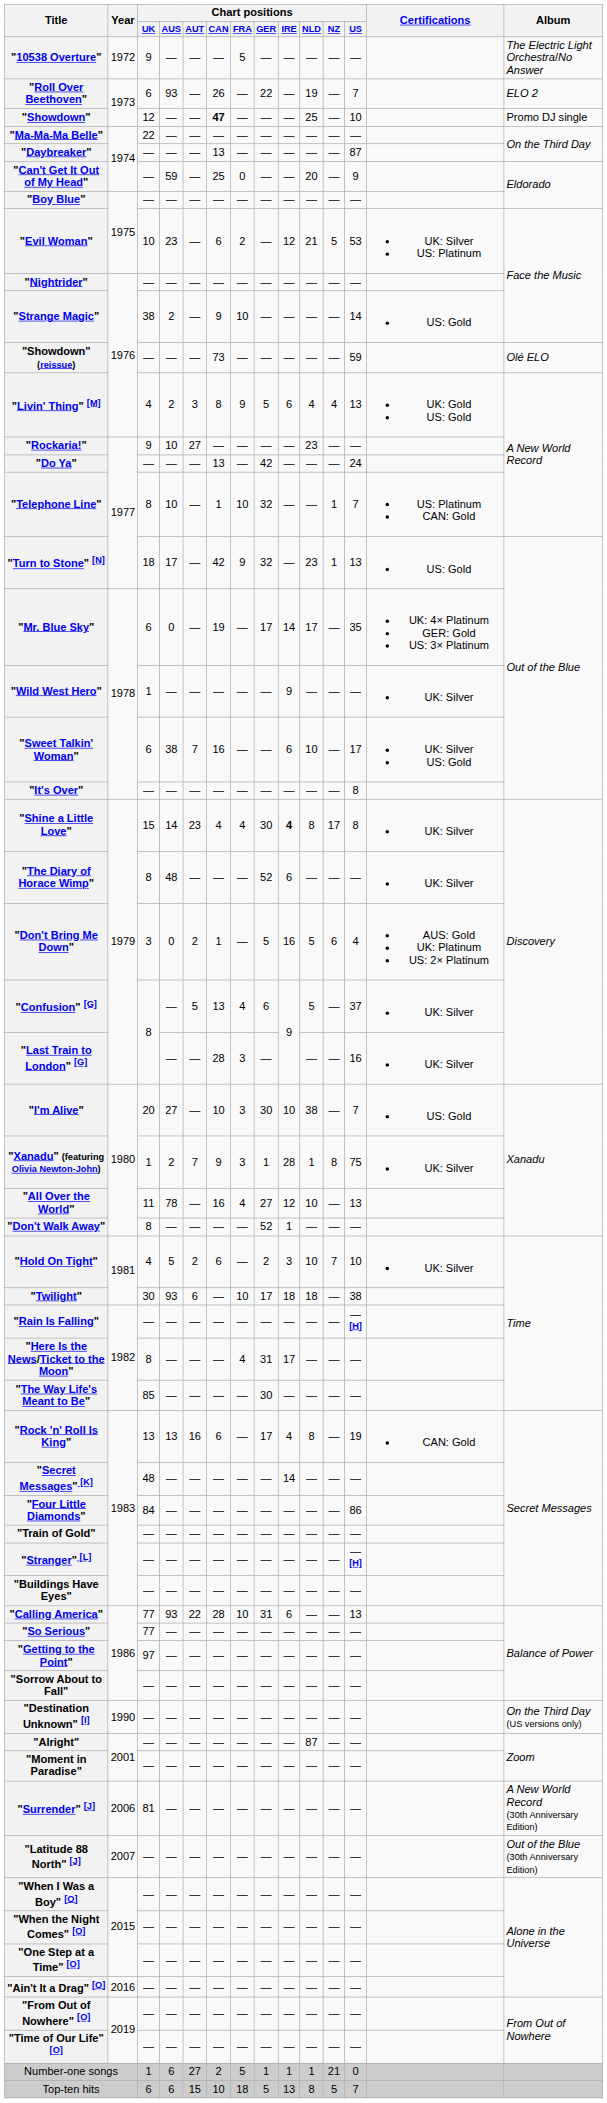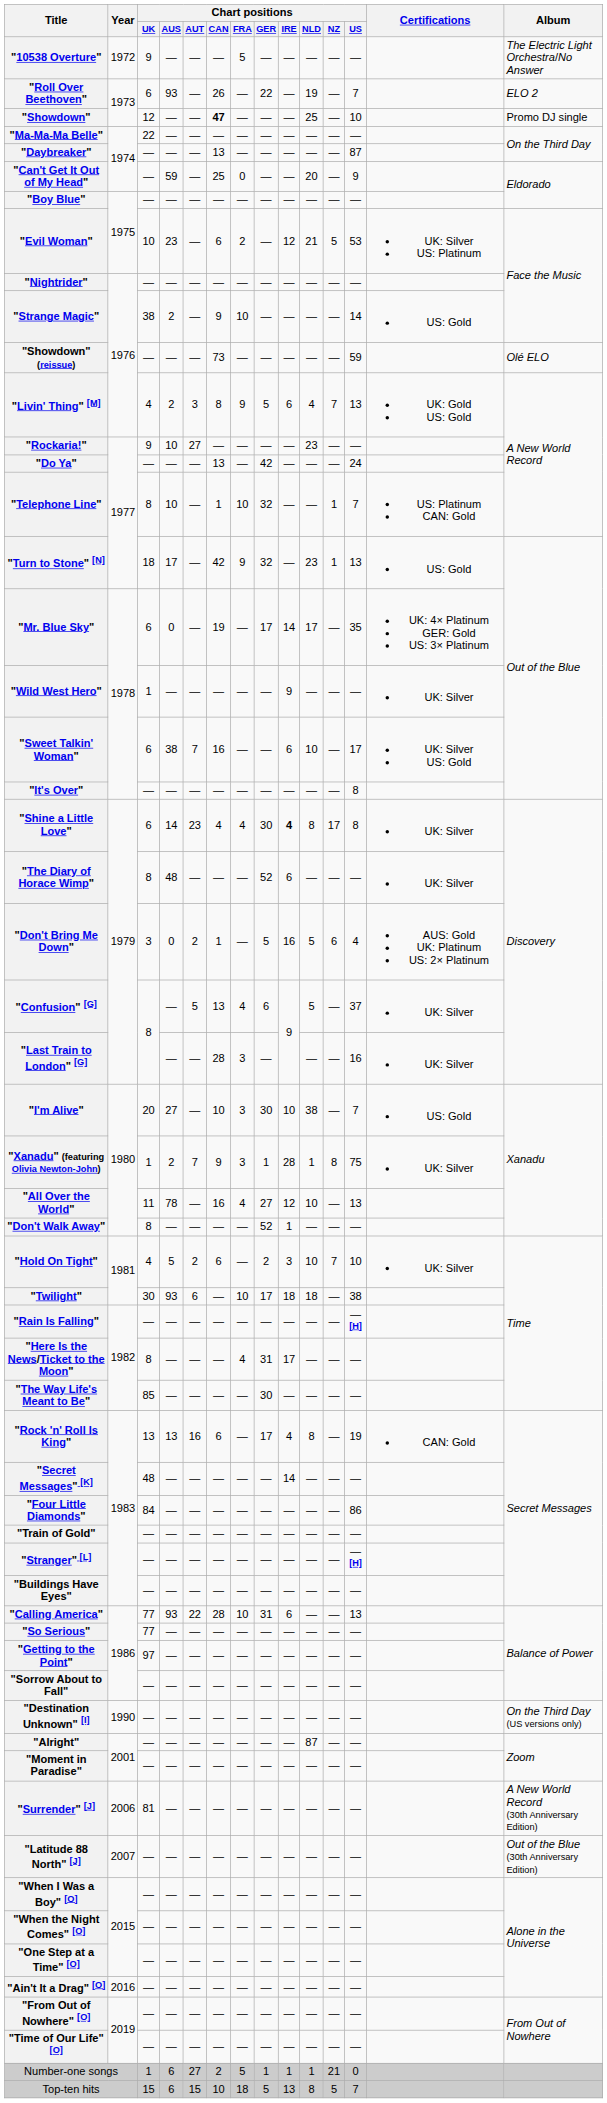 <table class="wikitable plainrowheaders" style=text-align:center;>
 <tr>
 <th rowspan="2">Title</th>
 <th rowspan="2">Year</th>
 <th colspan="10">Chart positions</th>
 <th scope="col" rowspan="2" style="width:12em;"><a href='#'>Certifications</a></th>
 <th rowspan="2">Album</th>
 </tr>
 <tr style="font-size:smaller;">
 <th style="width:25px;"><a href='#'>UK</a><br></th>
 <th style="width:25px;"><a href='#'>AUS</a><br></th>
 <th style="width:25px;"><a href='#'>AUT</a><br></th>
 <th style="width:25px;"><a href='#'>CAN</a><br></th>
 <th style="width:25px;"><a href='#'>FRA</a><br></th>
 <th style="width:25px;"><a href='#'>GER</a><br></th>
 <th style="width:25px;"><a href='#'>IRE</a><br></th>
 <th style="width:25px;"><a href='#'>NLD</a><br></th>
 <th style="width:25px;"><a href='#'>NZ</a><br></th>
 <th style="width:25px;"><a href='#'>US</a><br></th>
 </tr>
 <tr>
 <th scope="row">"<a href='#'>10538 Overture</a>"</th>
 <td>1972</td>
 <td>9</td>
 <td>—</td>
 <td>—</td>
 <td>—</td>
 <td>5</td>
 <td>—</td>
 <td>—</td>
 <td>—</td>
 <td>—</td>
 <td>—</td>
 <td></td>
 <td align="left"><em>The Electric Light Orchestra</em>/<em>No Answer</em></td>
 </tr>
 <tr>
 <th scope="row">"<a href='#'>Roll Over Beethoven</a>"</th>
 <td rowspan="2">1973</td>
 <td>6</td>
 <td>93</td>
 <td>—</td>
 <td>26</td>
 <td>—</td>
 <td>22</td>
 <td>—</td>
 <td>19</td>
 <td>—</td>
 <td>7</td>
 <td></td>
 <td align="left"><em>ELO 2</em></td>
 </tr>
 <tr>
 <th scope="row">"<a href='#'>Showdown</a>"</th>
 <td>12</td>
 <td>—</td>
 <td>—</td>
 <td><strong>47</strong></td>
 <td>—</td>
 <td>—</td>
 <td>—</td>
 <td>25</td>
 <td>—</td>
 <td>10</td>
 <td></td>
 <td style="text-align:left;">Promo DJ single</td>
 </tr>
 <tr>
 <th scope="row">"<a href='#'>Ma-Ma-Ma Belle</a>"</th>
 <td rowspan="3">1974</td>
 <td>22</td>
 <td>—</td>
 <td>—</td>
 <td>—</td>
 <td>—</td>
 <td>—</td>
 <td>—</td>
 <td>—</td>
 <td>—</td>
 <td>—</td>
 <td></td>
 <td style="text-align:left;" rowspan="2"><em>On the Third Day</em></td>
 </tr>
 <tr>
 <th scope="row">"<a href='#'>Daybreaker</a>"</th>
 <td>—</td>
 <td>—</td>
 <td>—</td>
 <td>13</td>
 <td>—</td>
 <td>—</td>
 <td>—</td>
 <td>—</td>
 <td>—</td>
 <td>87</td>
 <td></td>
 </tr>
 <tr>
 <th scope="row">"<a href='#'>Can't Get It Out of My Head</a>"</th>
 <td>—</td>
 <td>59</td>
 <td>—</td>
 <td>25</td>
 <td>0</td>
 <td>—</td>
 <td>—</td>
 <td>20</td>
 <td>—</td>
 <td>9</td>
 <td></td>
 <td style="text-align:left;" rowspan="2"><em>Eldorado</em></td>
 </tr>
 <tr>
 <th scope="row">"<a href='#'>Boy Blue</a>"</th>
 <td rowspan="2">1975</td>
 <td>—</td>
 <td>—</td>
 <td>—</td>
 <td>—</td>
 <td>—</td>
 <td>—</td>
 <td>—</td>
 <td>—</td>
 <td>—</td>
 <td>—</td>
 <td></td>
 </tr>
 <tr>
 <th scope="row">"<a href='#'>Evil Woman</a>"</th>
 <td>10</td>
 <td>23</td>
 <td>—</td>
 <td>6</td>
 <td>2</td>
 <td>—</td>
 <td>12</td>
 <td>21</td>
 <td>5</td>
 <td>53</td>
 <td><br><ul><li>UK: Silver</li><li>US: Platinum</li></ul></td>
 <td style="text-align:left;" rowspan="3"><em>Face the Music</em></td>
 </tr>
 <tr>
 <th scope="row">"<a href='#'>Nightrider</a>"</th>
 <td rowspan="4">1976</td>
 <td>—</td>
 <td>—</td>
 <td>—</td>
 <td>—</td>
 <td>—</td>
 <td>—</td>
 <td>—</td>
 <td>—</td>
 <td>—</td>
 <td>—</td>
 <td></td>
 </tr>
 <tr>
 <th scope="row">"<a href='#'>Strange Magic</a>"</th>
 <td>38</td>
 <td>2</td>
 <td>—</td>
 <td>9 </td>
 <td>10</td>
 <td>—</td>
 <td>—</td>
 <td>—</td>
 <td>—</td>
 <td>14</td>
 <td><br><ul><li>US: Gold</li></ul></td>
 </tr>
 <tr>
 <th scope="row">"Showdown" <small>(<a href='#'>reissue</a>)</small></th>
 <td>—</td>
 <td>—</td>
 <td>—</td>
 <td>73</td>
 <td>—</td>
 <td>—</td>
 <td>—</td>
 <td>—</td>
 <td>—</td>
 <td>59</td>
 <td></td>
 <td align="left"><em>Olé ELO</em></td>
 </tr>
 <tr>
 <th scope="row">"<a href='#'>Livin' Thing</a>" <sup><a href='#'> <strong>[M]</strong></a></sup></th>
 <td>4</td>
 <td>2</td>
 <td>3</td>
 <td>8</td>
 <td>9</td>
 <td>5</td>
 <td>6</td>
 <td>4</td>
-<td>4</td>
+<td>7</td>
 <td>13</td>
 <td><br><ul><li>UK: Gold</li><li>US: Gold</li></ul></td>
 <td style="text-align:left;" rowspan="4"><em>A New World Record</em></td>
 </tr>
 <tr>
 <th scope="row">"<a href='#'>Rockaria!</a>"</th>
 <td rowspan="4">1977</td>
 <td>9</td>
 <td>10</td>
 <td>27</td>
 <td>—</td>
 <td>—</td>
 <td>—</td>
 <td>—</td>
 <td>23</td>
 <td>—</td>
 <td>—</td>
 <td></td>
 </tr>
 <tr>
 <th scope="row">"<a href='#'>Do Ya</a>"</th>
 <td>—</td>
 <td>—</td>
 <td>—</td>
 <td>13</td>
 <td>—</td>
 <td>42</td>
 <td>—</td>
 <td>—</td>
 <td>—</td>
 <td>24</td>
 <td></td>
 </tr>
 <tr>
 <th scope="row">"<a href='#'>Telephone Line</a>"</th>
 <td>8</td>
 <td>10</td>
 <td>—</td>
 <td>1</td>
 <td>10</td>
 <td>32</td>
 <td>—</td>
 <td>—</td>
 <td>1</td>
 <td>7</td>
 <td><br><ul><li>US: Platinum</li><li>CAN: Gold</li></ul></td>
 </tr>
 <tr>
 <th scope="row">"<a href='#'>Turn to Stone</a>" <sup><a href='#'> <strong>[N]</strong></a></sup></th>
 <td>18</td>
 <td>17</td>
 <td>—</td>
 <td>42</td>
 <td>9</td>
 <td>32</td>
 <td>—</td>
 <td>23</td>
 <td>1</td>
 <td>13</td>
 <td><br><ul><li>US: Gold</li></ul></td>
 <td style="text-align:left;" rowspan="5"><em>Out of the Blue</em></td>
 </tr>
 <tr>
 <th scope="row">"<a href='#'>Mr. Blue Sky</a>"</th>
 <td rowspan="4">1978</td>
 <td>6</td>
 <td>0</td>
 <td>—</td>
 <td>19</td>
 <td>—</td>
 <td>17</td>
 <td>14</td>
 <td>17</td>
 <td>—</td>
 <td>35</td>
 <td><br><ul><li>UK: 4× Platinum</li><li>GER: Gold</li><li>US: 3× Platinum</li></ul></td>
 </tr>
 <tr>
 <th scope="row">"<a href='#'>Wild West Hero</a>"</th>
 <td>1<br></td>
 <td>—</td>
 <td>—</td>
 <td>—</td>
 <td>—</td>
 <td>—</td>
 <td>9</td>
 <td>—</td>
 <td>—</td>
 <td>—</td>
 <td><br><ul><li>UK: Silver</li></ul></td>
 </tr>
 <tr>
 <th scope="row">"<a href='#'>Sweet Talkin' Woman</a>"</th>
 <td>6</td>
 <td>38</td>
 <td>7</td>
 <td>16 </td>
 <td>—</td>
 <td>—</td>
 <td>6</td>
 <td>10</td>
 <td>—</td>
 <td>17</td>
 <td><br><ul><li>UK: Silver</li><li>US: Gold</li></ul></td>
 </tr>
 <tr>
 <th scope="row">"<a href='#'>It's Over</a>"</th>
 <td>—</td>
 <td>—</td>
 <td>—</td>
 <td>—</td>
 <td>—</td>
 <td>—</td>
 <td>—</td>
 <td>—</td>
 <td>—</td>
 <td>8</td>
 <td></td>
 </tr>
 <tr>
 <th scope="row">"<a href='#'>Shine a Little Love</a>"</th>
 <td rowspan="5">1979</td>
-<td>15</td>
+<td>6</td>
 <td>14</td>
 <td>23</td>
 <td>4 </td>
 <td>4</td>
 <td>30</td>
 <td><strong>4</strong></td>
 <td>8</td>
 <td>17</td>
 <td>8</td>
 <td><br><ul><li>UK: Silver</li></ul></td>
 <td style="text-align:left;" rowspan="5"><em>Discovery</em></td>
 </tr>
 <tr>
 <th scope="row">"<a href='#'>The Diary of Horace Wimp</a>"</th>
 <td>8</td>
 <td>48</td>
 <td>—</td>
 <td>—</td>
 <td>—</td>
 <td>52</td>
 <td>6</td>
 <td>—</td>
 <td>—</td>
 <td>—</td>
 <td><br><ul><li>UK: Silver</li></ul></td>
 </tr>
 <tr>
 <th scope="row">"<a href='#'>Don't Bring Me Down</a>"</th>
 <td>3</td>
 <td>0</td>
 <td>2</td>
 <td>1 </td>
 <td>—</td>
 <td>5</td>
 <td>16</td>
 <td>5</td>
 <td>6</td>
 <td>4</td>
 <td><br><ul><li>AUS: Gold</li><li>UK: Platinum</li><li>US: 2× Platinum</li></ul></td>
 </tr>
 <tr>
 <th scope="row">"<a href='#'>Confusion</a>" <sup><a href='#'> <strong>[G]</strong></a></sup></th>
 <td rowspan="2">8</td>
 <td>—</td>
 <td>5</td>
 <td>13</td>
 <td>4</td>
 <td>6</td>
 <td rowspan="2">9</td>
 <td>5</td>
 <td>—</td>
 <td>37</td>
 <td><br><ul><li>UK: Silver</li></ul></td>
 </tr>
 <tr>
 <th scope="row">"<a href='#'>Last Train to London</a>" <sup><a href='#'> <strong>[G]</strong></a></sup></th>
 <td>—</td>
 <td>—</td>
 <td>28 </td>
 <td>3</td>
 <td>—</td>
 <td>—</td>
 <td>—</td>
 <td>16</td>
 <td><br><ul><li>UK: Silver</li></ul></td>
 </tr>
 <tr>
 <th scope="row">"<a href='#'>I'm Alive</a>"</th>
 <td rowspan="4">1980</td>
 <td>20</td>
 <td>27</td>
 <td>—</td>
 <td>10 </td>
 <td>3</td>
 <td>30</td>
 <td>10</td>
 <td>38</td>
 <td>—</td>
 <td>7</td>
 <td><br><ul><li>US: Gold</li></ul></td>
 <td style="text-align:left;" rowspan="4"><em>Xanadu</em></td>
 </tr>
 <tr>
 <th scope="row">"<a href='#'>Xanadu</a>" <small>(featuring <a href='#'>Olivia Newton-John</a>)</small></th>
 <td>1<br></td>
 <td>2</td>
 <td>7</td>
 <td>9 </td>
 <td>3</td>
 <td>1</td>
 <td>28</td>
 <td>1</td>
 <td>8</td>
 <td>75</td>
 <td><br><ul><li>UK: Silver</li></ul></td>
 </tr>
 <tr>
 <th scope="row">"<a href='#'>All Over the World</a>"</th>
 <td>11</td>
 <td>78</td>
 <td>—</td>
 <td>16 </td>
 <td>4</td>
 <td>27</td>
 <td>12</td>
 <td>10</td>
 <td>—</td>
 <td>13</td>
 <td></td>
 </tr>
 <tr>
 <th scope="row">"<a href='#'>Don't Walk Away</a>"</th>
 <td>8</td>
 <td>—</td>
 <td>—</td>
 <td>—</td>
 <td>—</td>
 <td>52</td>
 <td>1</td>
 <td>—</td>
 <td>—</td>
 <td>—</td>
 <td></td>
 </tr>
 <tr>
 <th scope="row">"<a href='#'>Hold On Tight</a>"</th>
 <td rowspan="2">1981</td>
 <td>4</td>
 <td>5</td>
 <td>2</td>
 <td>6 </td>
 <td>—</td>
 <td>2</td>
 <td>3</td>
 <td>10</td>
 <td>7</td>
 <td>10</td>
 <td><br><ul><li>UK: Silver</li></ul></td>
 <td style="text-align:left;" rowspan="5"><em>Time</em></td>
 </tr>
 <tr>
 <th scope="row">"<a href='#'>Twilight</a>"</th>
 <td>30</td>
 <td>93</td>
 <td>6</td>
 <td>—</td>
 <td>10</td>
 <td>17</td>
 <td>18</td>
 <td>18</td>
 <td>—</td>
 <td>38</td>
 <td></td>
 </tr>
 <tr>
 <th scope="row">"<a href='#'>Rain Is Falling</a>"</th>
 <td rowspan="3">1982</td>
 <td>—</td>
 <td>—</td>
 <td>—</td>
 <td>—</td>
 <td>—</td>
 <td>—</td>
 <td>—</td>
 <td>—</td>
 <td>—</td>
 <td>—<sup><a href='#'> <strong>[H]</strong></a></sup></td>
 <td></td>
 </tr>
 <tr>
 <th scope="row">"<a href='#'>Here Is the News</a>/<a href='#'>Ticket to the Moon</a>"</th>
 <td>8</td>
 <td>—</td>
 <td>—</td>
 <td>—</td>
 <td>4</td>
 <td>31</td>
 <td>17</td>
 <td>—</td>
 <td>—</td>
 <td>—</td>
 <td></td>
 </tr>
 <tr>
 <th scope="row">"<a href='#'>The Way Life's Meant to Be</a>"</th>
 <td>85</td>
 <td>—</td>
 <td>—</td>
 <td>—</td>
 <td>—</td>
 <td>30</td>
 <td>—</td>
 <td>—</td>
 <td>—</td>
 <td>—</td>
 <td></td>
 </tr>
 <tr>
 <th scope="row">"<a href='#'>Rock 'n' Roll Is King</a>"</th>
 <td rowspan="6">1983</td>
 <td>13</td>
 <td>13</td>
 <td>16</td>
 <td>6</td>
 <td>—</td>
 <td>17</td>
 <td>4</td>
 <td>8</td>
 <td>—</td>
 <td>19</td>
 <td><br><ul><li>CAN: Gold</li></ul></td>
 <td style="text-align:left;" rowspan="6"><em>Secret Messages</em></td>
 </tr>
 <tr>
 <th scope="row">"<a href='#'>Secret Messages</a>"<sup><a href='#'> <strong>[K]</strong></a></sup></th>
 <td>48</td>
 <td>—</td>
 <td>—</td>
 <td>—</td>
 <td>—</td>
 <td>—</td>
 <td>14</td>
 <td>—</td>
 <td>—</td>
 <td>—</td>
 <td></td>
 </tr>
 <tr>
 <th scope="row">"<a href='#'>Four Little Diamonds</a>"</th>
 <td>84</td>
 <td>—</td>
 <td>—</td>
 <td>—</td>
 <td>—</td>
 <td>—</td>
 <td>—</td>
 <td>—</td>
 <td>—</td>
 <td>86</td>
 <td></td>
 </tr>
 <tr>
 <th scope="row">"Train of Gold"</th>
 <td>—</td>
 <td>—</td>
 <td>—</td>
 <td>—</td>
 <td>—</td>
 <td>—</td>
 <td>—</td>
 <td>—</td>
 <td>—</td>
 <td>—</td>
 <td></td>
 </tr>
 <tr>
 <th scope="row">"<a href='#'>Stranger</a>"<sup><a href='#'> <strong>[L]</strong></a></sup></th>
 <td>—</td>
 <td>—</td>
 <td>—</td>
 <td>—</td>
 <td>—</td>
 <td>—</td>
 <td>—</td>
 <td>—</td>
 <td>—</td>
 <td>—<sup><a href='#'> <strong>[H]</strong></a></sup></td>
 <td></td>
 </tr>
 <tr>
 <th scope="row">"Buildings Have Eyes"</th>
 <td>—</td>
 <td>—</td>
 <td>—</td>
 <td>—</td>
 <td>—</td>
 <td>—</td>
 <td>—</td>
 <td>—</td>
 <td>—</td>
 <td>—</td>
 <td></td>
 </tr>
 <tr>
 <th scope="row">"<a href='#'>Calling America</a>"</th>
 <td rowspan="4">1986</td>
 <td>77</td>
 <td>93</td>
 <td>22</td>
 <td>28</td>
 <td>10</td>
 <td>31</td>
 <td>6</td>
 <td>—</td>
 <td>—</td>
 <td>13</td>
 <td></td>
 <td style="text-align:left;" rowspan="4"><em>Balance of Power</em></td>
 </tr>
 <tr>
 <th scope="row">"<a href='#'>So Serious</a>"</th>
 <td>77</td>
 <td>—</td>
 <td>—</td>
 <td>—</td>
 <td>—</td>
 <td>—</td>
 <td>—</td>
 <td>—</td>
 <td>—</td>
 <td>—</td>
 <td></td>
 </tr>
 <tr>
 <th scope="row">"<a href='#'>Getting to the Point</a>"</th>
 <td>97</td>
 <td>—</td>
 <td>—</td>
 <td>—</td>
 <td>—</td>
 <td>—</td>
 <td>—</td>
 <td>—</td>
 <td>—</td>
 <td>—</td>
 <td></td>
 </tr>
 <tr>
 <th scope="row">"Sorrow About to Fall"</th>
 <td>—</td>
 <td>—</td>
 <td>—</td>
 <td>—</td>
 <td>—</td>
 <td>—</td>
 <td>—</td>
 <td>—</td>
 <td>—</td>
 <td>—</td>
 <td></td>
 </tr>
 <tr>
 <th scope="row">"Destination Unknown" <sup><a href='#'> <strong>[I]</strong></a></sup></th>
 <td>1990</td>
 <td>—</td>
 <td>—</td>
 <td>—</td>
 <td>—</td>
 <td>—</td>
 <td>—</td>
 <td>—</td>
 <td>—</td>
 <td>—</td>
 <td>—</td>
 <td></td>
 <td align="left"><em>On the Third Day</em> <small>(US versions only)</small></td>
 </tr>
 <tr>
 <th scope="row">"Alright"</th>
 <td rowspan="2">2001</td>
 <td>—</td>
 <td>—</td>
 <td>—</td>
 <td>—</td>
 <td>—</td>
 <td>—</td>
 <td>—</td>
 <td>87</td>
 <td>—</td>
 <td>—</td>
 <td></td>
 <td style="text-align:left;" rowspan="2"><em>Zoom</em></td>
 </tr>
 <tr>
 <th scope="row">"Moment in Paradise"</th>
 <td>—</td>
 <td>—</td>
 <td>—</td>
 <td>—</td>
 <td>—</td>
 <td>—</td>
 <td>—</td>
 <td>—</td>
 <td>—</td>
 <td>—</td>
 <td></td>
 </tr>
 <tr>
 <th scope="row">"<a href='#'>Surrender</a>" <sup><a href='#'> <strong>[J]</strong></a></sup></th>
 <td>2006</td>
 <td>81</td>
 <td>—</td>
 <td>—</td>
 <td>—</td>
 <td>—</td>
 <td>—</td>
 <td>—</td>
 <td>—</td>
 <td>—</td>
 <td>—</td>
 <td></td>
 <td align="left"><em>A New World Record<br></em><small>(30th Anniversary Edition)</small></td>
 </tr>
 <tr>
 <th scope="row">"Latitude 88 North" <sup><a href='#'> <strong>[J]</strong></a></sup></th>
 <td>2007</td>
 <td>—</td>
 <td>—</td>
 <td>—</td>
 <td>—</td>
 <td>—</td>
 <td>—</td>
 <td>—</td>
 <td>—</td>
 <td>—</td>
 <td>—</td>
 <td></td>
 <td align="left"><em>Out of the Blue<br></em><small>(30th Anniversary Edition)</small></td>
 </tr>
 <tr>
 <th scope="row">"When I Was a Boy" <sup><a href='#'> <strong>[O]</strong></a></sup></th>
 <td rowspan="3">2015</td>
 <td>—</td>
 <td>—</td>
 <td>—</td>
 <td>—</td>
 <td>—</td>
 <td>—</td>
 <td>—</td>
 <td>—</td>
 <td>—</td>
 <td>—</td>
 <td></td>
 <td style="text-align:left;" rowspan="4"><em>Alone in the Universe</em></td>
 </tr>
 <tr>
 <th scope="row">"When the Night Comes" <sup><a href='#'> <strong>[O]</strong></a></sup></th>
 <td>—</td>
 <td>—</td>
 <td>—</td>
 <td>—</td>
 <td>—</td>
 <td>—</td>
 <td>—</td>
 <td>—</td>
 <td>—</td>
 <td>—</td>
 <td></td>
 </tr>
 <tr>
 <th scope="row">"One Step at a Time" <sup><a href='#'> <strong>[O]</strong></a></sup></th>
 <td>—</td>
 <td>—</td>
 <td>—</td>
 <td>—</td>
 <td>—</td>
 <td>—</td>
 <td>—</td>
 <td>—</td>
 <td>—</td>
 <td>—</td>
 <td></td>
 </tr>
 <tr>
 <th scope="row">"Ain't It a Drag" <sup><a href='#'> <strong>[O]</strong></a></sup></th>
 <td>2016</td>
 <td>—</td>
 <td>—</td>
 <td>—</td>
 <td>—</td>
 <td>—</td>
 <td>—</td>
 <td>—</td>
 <td>—</td>
 <td>—</td>
 <td>—</td>
 <td></td>
 </tr>
 <tr>
 <th scope="row">"From Out of Nowhere" <sup><a href='#'> <strong>[O]</strong></a></sup></th>
 <td rowspan="2">2019</td>
 <td>—</td>
 <td>—</td>
 <td>—</td>
 <td>—</td>
 <td>—</td>
 <td>—</td>
 <td>—</td>
 <td>—</td>
 <td>—</td>
 <td>—</td>
 <td></td>
 <td style="text-align:left;" rowspan="2"><em>From Out of Nowhere</em></td>
 </tr>
 <tr>
 <th scope="row">"Time of Our Life" <sup><a href='#'> <strong>[O]</strong></a></sup></th>
 <td>—</td>
 <td>—</td>
 <td>—</td>
 <td>—</td>
 <td>—</td>
 <td>—</td>
 <td>—</td>
 <td>—</td>
 <td>—</td>
 <td>—</td>
 <td></td>
 </tr>
 <tr style="background:#ccc;">
 <td style="text-align:center;" colspan="2">Number-one songs</td>
 <td>1</td>
 <td>6</td>
 <td>27</td>
 <td>2</td>
 <td>5</td>
 <td>1</td>
 <td>1</td>
 <td>1</td>
 <td>21</td>
 <td>0</td>
 <td></td>
 <td></td>
 </tr>
 <tr style="background:#ccc;">
 <td style="text-align:center;" colspan="2">Top-ten hits</td>
-<td>6</td>
+<td>15</td>
 <td>6</td>
 <td>15</td>
 <td>10</td>
 <td>18</td>
 <td>5</td>
 <td>13</td>
 <td>8</td>
 <td>5</td>
 <td>7</td>
 <td></td>
 <td></td>
 </tr>
 </table>
